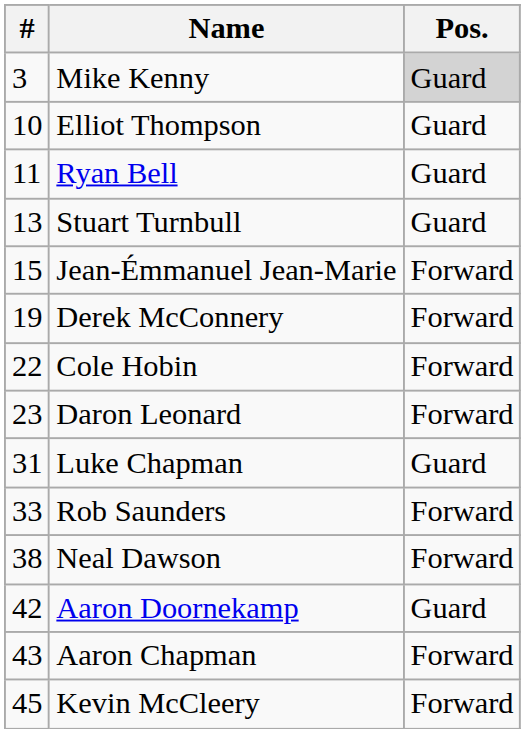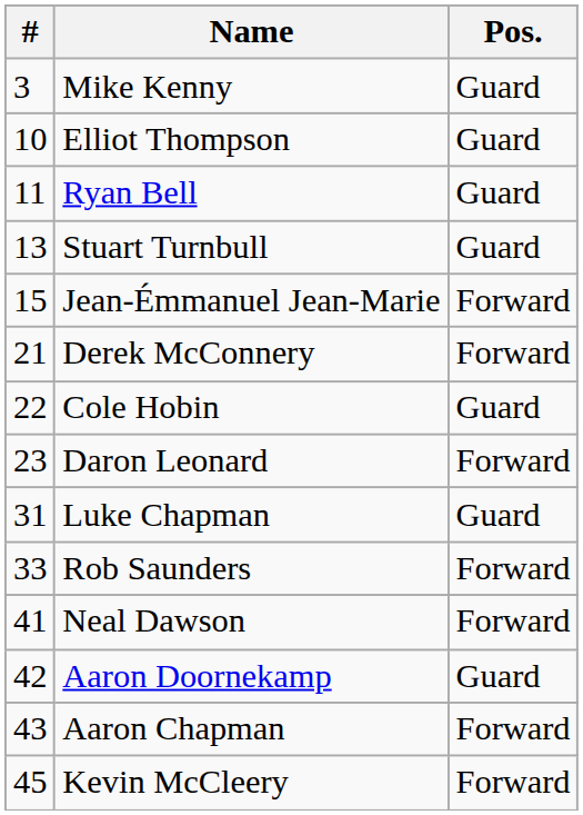 <table class="wikitable">
 <tr>
 <th>#</th>
 <th>Name</th>
 <th>Pos.</th>
 </tr>
 <tr>
 <td>3</td>
 <td>Mike Kenny</td>
-<td style="background: lightgrey;">Guard</td>
+<td>Guard</td>
 </tr>
 <tr>
 <td>10</td>
 <td>Elliot Thompson</td>
 <td>Guard</td>
 </tr>
 <tr>
 <td>11</td>
 <td><a href='#'>Ryan Bell</a></td>
 <td>Guard</td>
 </tr>
 <tr>
 <td>13</td>
 <td>Stuart Turnbull</td>
 <td>Guard</td>
 </tr>
 <tr>
 <td>15</td>
 <td>Jean-Émmanuel Jean-Marie</td>
 <td>Forward</td>
 </tr>
 <tr>
-<td>19</td>
+<td>21</td>
 <td>Derek McConnery</td>
 <td>Forward</td>
 </tr>
 <tr>
 <td>22</td>
 <td>Cole Hobin</td>
-<td>Forward</td>
+<td>Guard</td>
 </tr>
 <tr>
 <td>23</td>
 <td>Daron Leonard</td>
 <td>Forward</td>
 </tr>
 <tr>
 <td>31</td>
 <td>Luke Chapman</td>
 <td>Guard</td>
 </tr>
 <tr>
 <td>33</td>
 <td>Rob Saunders</td>
 <td>Forward</td>
 </tr>
 <tr>
-<td>38</td>
+<td>41</td>
 <td>Neal Dawson</td>
 <td>Forward</td>
 </tr>
 <tr>
 <td>42</td>
 <td><a href='#'>Aaron Doornekamp</a></td>
 <td>Guard</td>
 </tr>
 <tr>
 <td>43</td>
 <td>Aaron Chapman</td>
 <td>Forward</td>
 </tr>
 <tr>
 <td>45</td>
 <td>Kevin McCleery</td>
 <td>Forward</td>
 </tr>
 </table>
